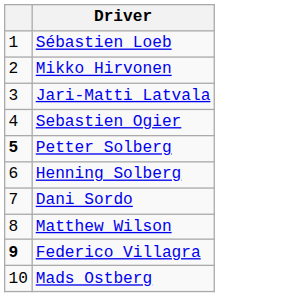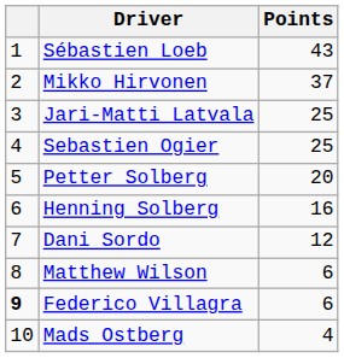 <table class="wikitable" style="font-size: 95%;">
 <tr>
 <th></th>
 <th>Driver</th>
+<th>Points</th>
 </tr>
 <tr>
 <td>1</td>
 <td> <a href='#'>Sébastien Loeb</a></td>
+<td align="right">43</td>
 </tr>
 <tr>
 <td>2</td>
 <td> <a href='#'>Mikko Hirvonen</a></td>
+<td align="right">37</td>
 </tr>
 <tr>
 <td>3</td>
 <td> <a href='#'>Jari-Matti Latvala</a></td>
+<td align="right">25</td>
 </tr>
 <tr>
 <td>4</td>
 <td> <a href='#'>Sebastien Ogier</a></td>
+<td align="right">25</td>
 </tr>
 <tr>
-<td><strong>5</strong></td>
+<td>5</td>
 <td> <a href='#'>Petter Solberg</a></td>
+<td align="right">20</td>
 </tr>
 <tr>
 <td>6</td>
 <td> <a href='#'>Henning Solberg</a></td>
+<td align="right">16</td>
 </tr>
 <tr>
 <td>7</td>
 <td> <a href='#'>Dani Sordo</a></td>
+<td align="right">12</td>
 </tr>
 <tr>
 <td>8</td>
 <td> <a href='#'>Matthew Wilson</a></td>
+<td align="right">6</td>
 </tr>
 <tr>
 <td><strong>9</strong></td>
 <td> <a href='#'>Federico Villagra</a></td>
+<td align="right">6</td>
 </tr>
 <tr>
 <td>10</td>
 <td> <a href='#'>Mads Ostberg</a></td>
+<td align="right">4</td>
 </tr>
 </table>
